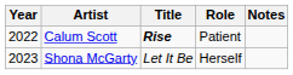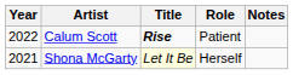 <table class="wikitable sortable">
 <tr>
 <th scope="col">Year</th>
 <th scope="col">Artist</th>
 <th scope="col">Title</th>
 <th scope="col">Role</th>
 <th scope="col" class="unsortable">Notes</th>
 </tr>
 <tr>
 <td>2022</td>
 <td><a href='#'>Calum Scott</a></td>
 <td><strong><em>Rise</em></strong></td>
 <td>Patient</td>
 <td></td>
 </tr>
 <tr>
-<td>2023</td>
+<td>2021</td>
 <td><a href='#'>Shona McGarty</a></td>
-<td><em>Let It Be</em></td>
+<td style="background: lightyellow;"><em>Let It Be</em></td>
 <td>Herself</td>
 <td></td>
 </tr>
 </table>
